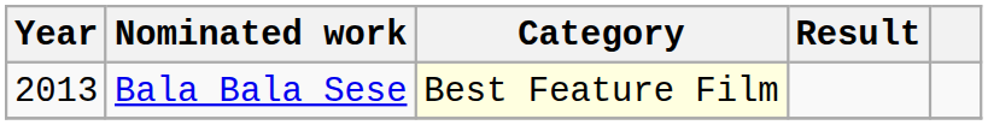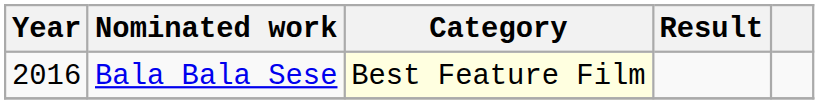 <table class="wikitable sortable">
 <tr>
 <th>Year</th>
 <th>Nominated work</th>
 <th>Category</th>
 <th>Result</th>
 <th scope="col" style="width:1em;"></th>
 </tr>
 <tr>
-<td>2013</td>
+<td>2016</td>
 <td><a href='#'>Bala Bala Sese</a></td>
 <td style="background: lightyellow;">Best Feature Film</td>
 <td></td>
 <td></td>
 </tr>
 <tr>
 </tr>
 </table>
